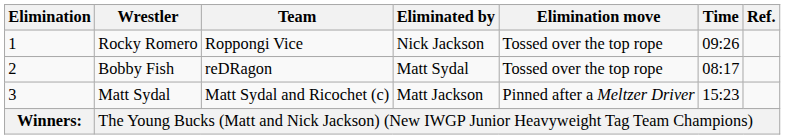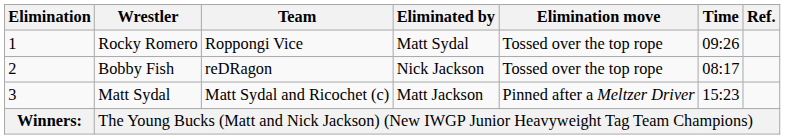 <table class="wikitable" border="1">
 <tr>
 <th>Elimination</th>
 <th>Wrestler</th>
 <th>Team</th>
 <th>Eliminated by</th>
 <th>Elimination move</th>
 <th>Time</th>
 <th>Ref.</th>
 </tr>
 <tr>
 <td>1</td>
 <td>Rocky Romero</td>
 <td>Roppongi Vice</td>
-<td>Nick Jackson</td>
+<td>Matt Sydal</td>
 <td>Tossed over the top rope</td>
 <td>09:26</td>
 <td></td>
 </tr>
 <tr>
 <td>2</td>
 <td>Bobby Fish</td>
 <td>reDRagon</td>
-<td>Matt Sydal</td>
+<td>Nick Jackson</td>
 <td>Tossed over the top rope</td>
 <td>08:17</td>
 <td></td>
 </tr>
 <tr>
 <td>3</td>
 <td>Matt Sydal</td>
 <td>Matt Sydal and Ricochet (c)</td>
 <td>Matt Jackson</td>
 <td>Pinned after a <em>Meltzer Driver</em></td>
 <td>15:23</td>
 <td></td>
 </tr>
 <tr>
 <th>Winners:</th>
 <td colspan="6" bgcolor="#f2f2f2">The Young Bucks (Matt and Nick Jackson) (New IWGP Junior Heavyweight Tag Team Champions)</td>
 </tr>
 </table>
